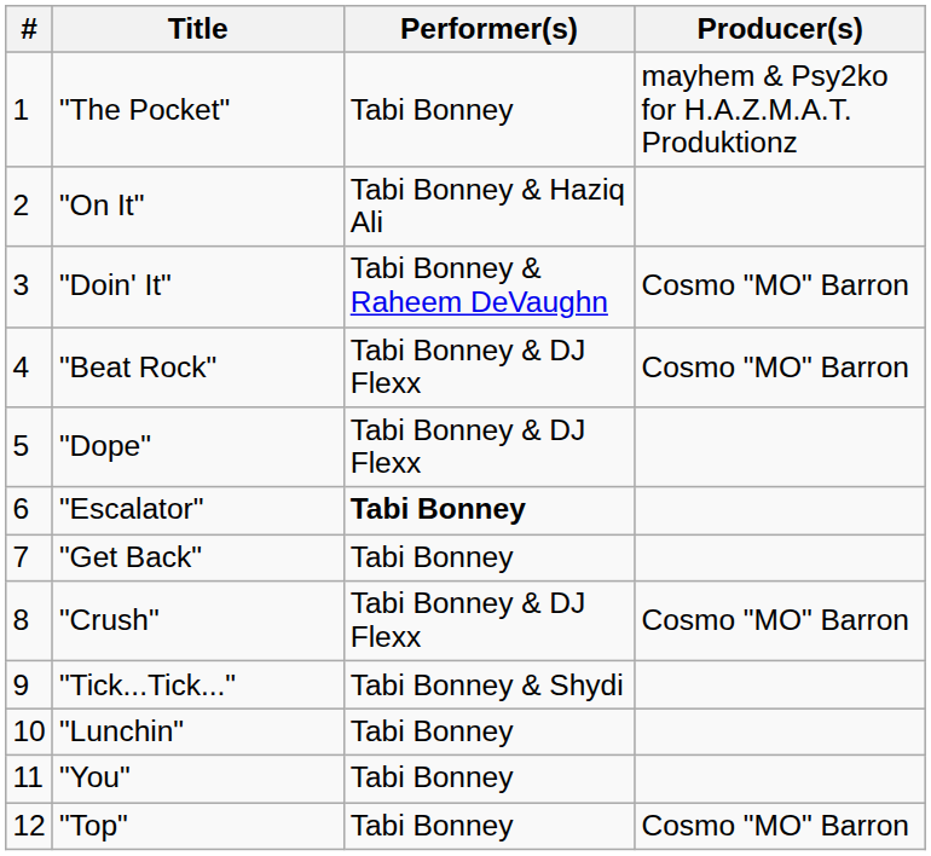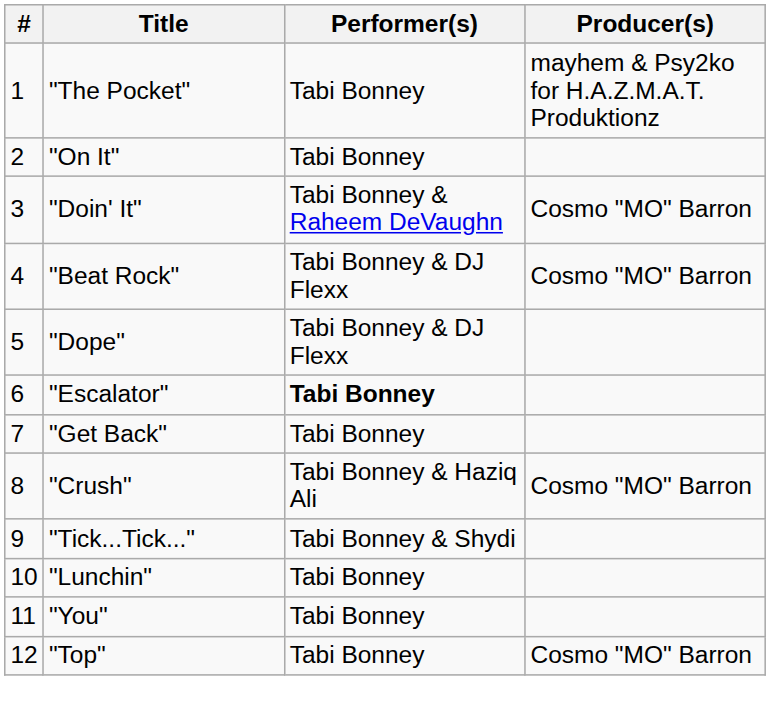 <table class="wikitable">
 <tr>
 <th align="center">#</th>
 <th align="center" width="150">Title</th>
 <th align="center" width="150">Performer(s)</th>
 <th align="center" width="150">Producer(s)</th>
 </tr>
 <tr>
 <td>1</td>
 <td>"The Pocket"</td>
 <td>Tabi Bonney</td>
 <td>mayhem & Psy2ko for H.A.Z.M.A.T. Produktionz</td>
 </tr>
 <tr>
 <td>2</td>
 <td>"On It"</td>
-<td>Tabi Bonney & Haziq Ali</td>
+<td>Tabi Bonney</td>
 <td></td>
 </tr>
 <tr>
 <td>3</td>
 <td>"Doin' It"</td>
 <td>Tabi Bonney &  <a href='#'>Raheem DeVaughn</a></td>
 <td>Cosmo "MO" Barron</td>
 </tr>
 <tr>
 <td>4</td>
 <td>"Beat Rock"</td>
 <td>Tabi Bonney & DJ Flexx</td>
 <td>Cosmo "MO" Barron</td>
 </tr>
 <tr>
 <td>5</td>
 <td>"Dope"</td>
 <td>Tabi Bonney & DJ Flexx</td>
 <td></td>
 </tr>
 <tr>
 <td>6</td>
 <td>"Escalator"</td>
 <td><strong>Tabi Bonney</strong></td>
 <td></td>
 </tr>
 <tr>
 <td>7</td>
 <td>"Get Back"</td>
 <td>Tabi Bonney</td>
 <td></td>
 </tr>
 <tr>
 <td>8</td>
 <td>"Crush"</td>
-<td>Tabi Bonney & DJ Flexx</td>
+<td>Tabi Bonney & Haziq Ali</td>
 <td>Cosmo "MO" Barron</td>
 </tr>
 <tr>
 <td>9</td>
 <td>"Tick...Tick..."</td>
 <td>Tabi Bonney & Shydi</td>
 <td></td>
 </tr>
 <tr>
 <td>10</td>
 <td>"Lunchin"</td>
 <td>Tabi Bonney</td>
 <td></td>
 </tr>
 <tr>
 <td>11</td>
 <td>"You"</td>
 <td>Tabi Bonney</td>
 <td></td>
 </tr>
 <tr>
 <td>12</td>
 <td>"Top"</td>
 <td>Tabi Bonney</td>
 <td>Cosmo "MO" Barron</td>
 </tr>
 </table>
